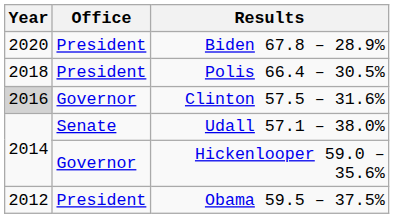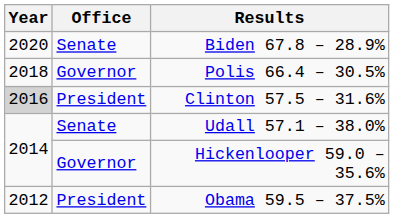 <table class=wikitable>
 <tr>
 <th width="30">Year</th>
 <th width="60">Office</th>
 <th width="180">Results</th>
 </tr>
 <tr>
 <td>2020</td>
-<td><a href='#'>President</a></td>
+<td><a href='#'>Senate</a></td>
 <td align="right" ><a href='#'>Biden</a> 67.8 – 28.9%</td>
 </tr>
 <tr>
 <td>2018</td>
-<td><a href='#'>President</a></td>
+<td><a href='#'>Governor</a></td>
 <td align="right" ><a href='#'>Polis</a> 66.4 – 30.5%</td>
 </tr>
 <tr>
 <td style="background: lightgrey;">2016</td>
-<td><a href='#'>Governor</a></td>
+<td><a href='#'>President</a></td>
 <td align="right" ><a href='#'>Clinton</a> 57.5 – 31.6%</td>
 </tr>
 <tr>
 <td rowspan="2">2014</td>
 <td><a href='#'>Senate</a></td>
 <td align="right" ><a href='#'>Udall</a> 57.1 – 38.0%</td>
 </tr>
 <tr>
 <td><a href='#'>Governor</a></td>
 <td align="right" ><a href='#'>Hickenlooper</a> 59.0 – 35.6%</td>
 </tr>
 <tr>
 <td>2012</td>
 <td><a href='#'>President</a></td>
 <td align="right" ><a href='#'>Obama</a> 59.5 – 37.5%</td>
 </tr>
 </table>
